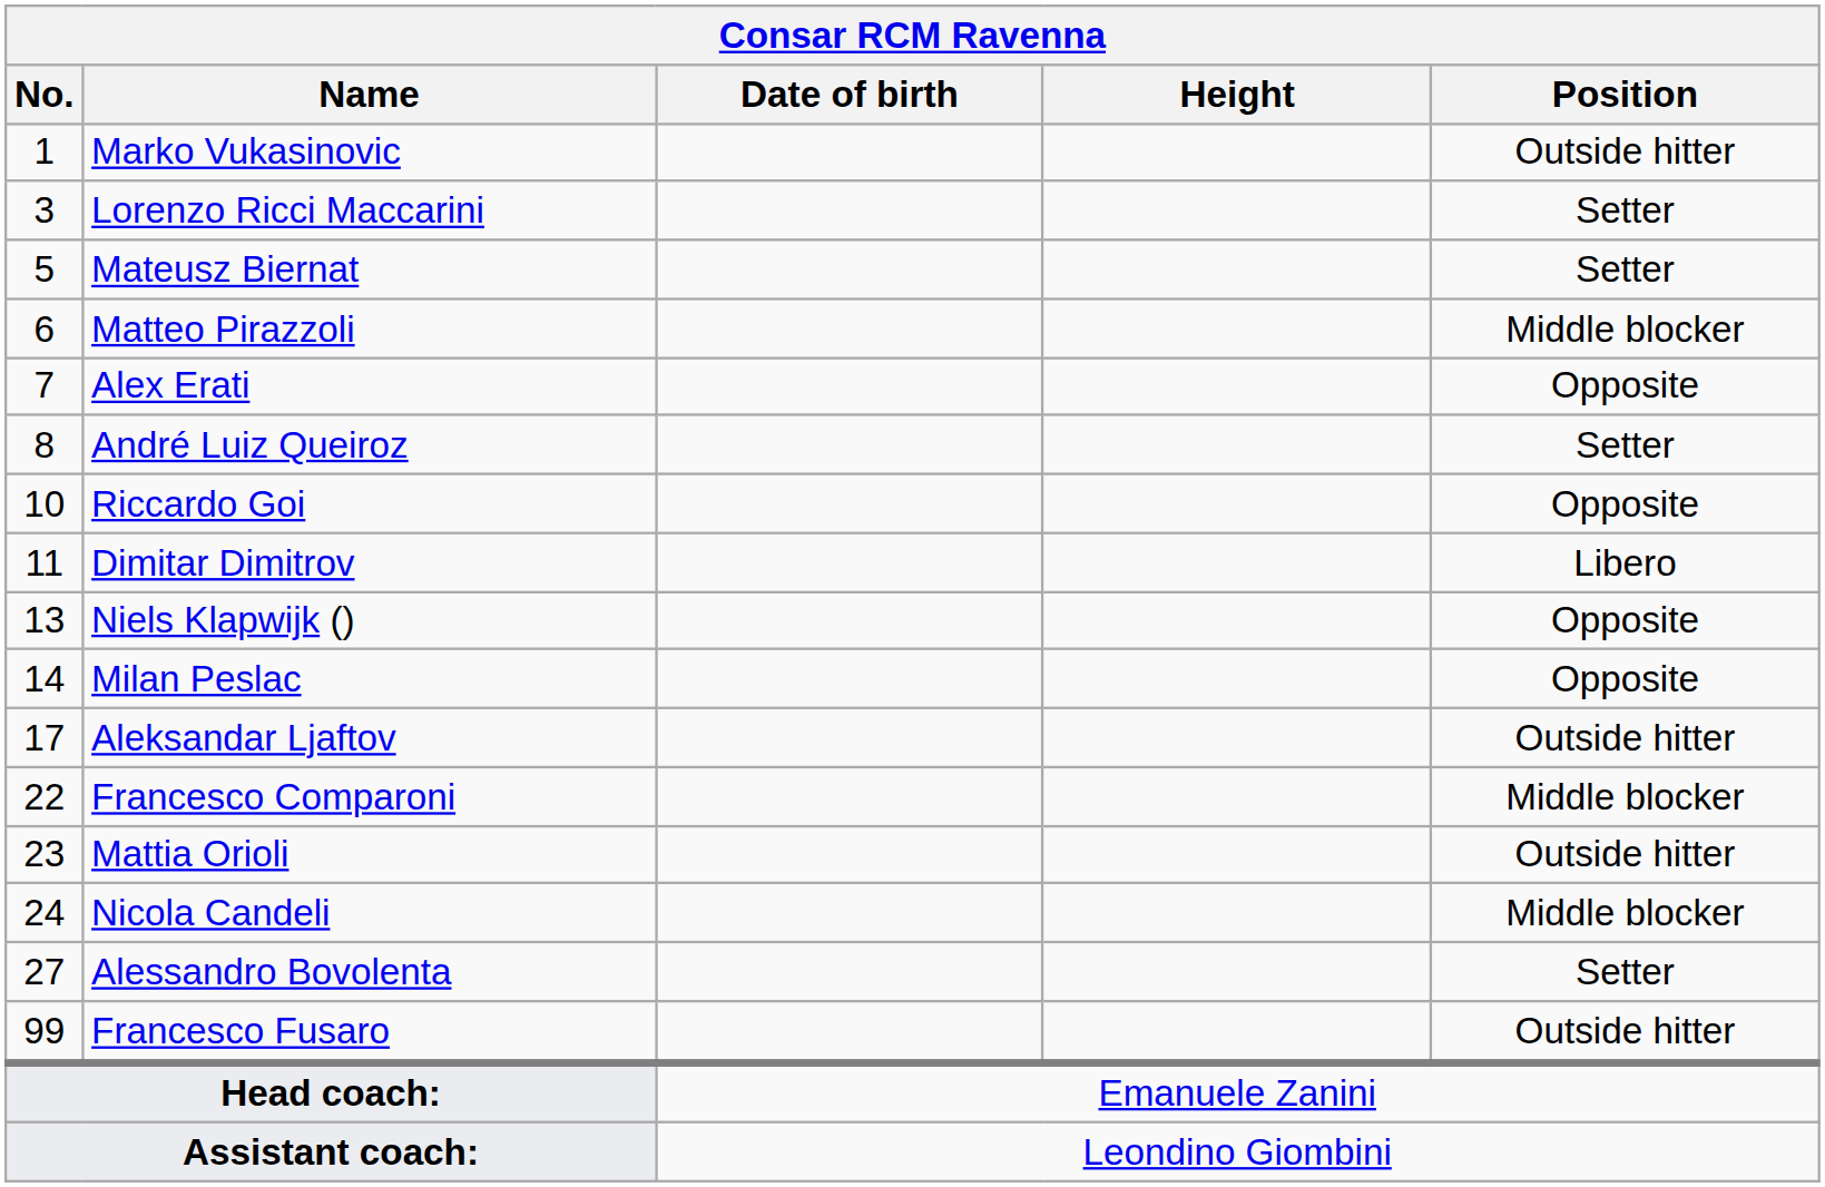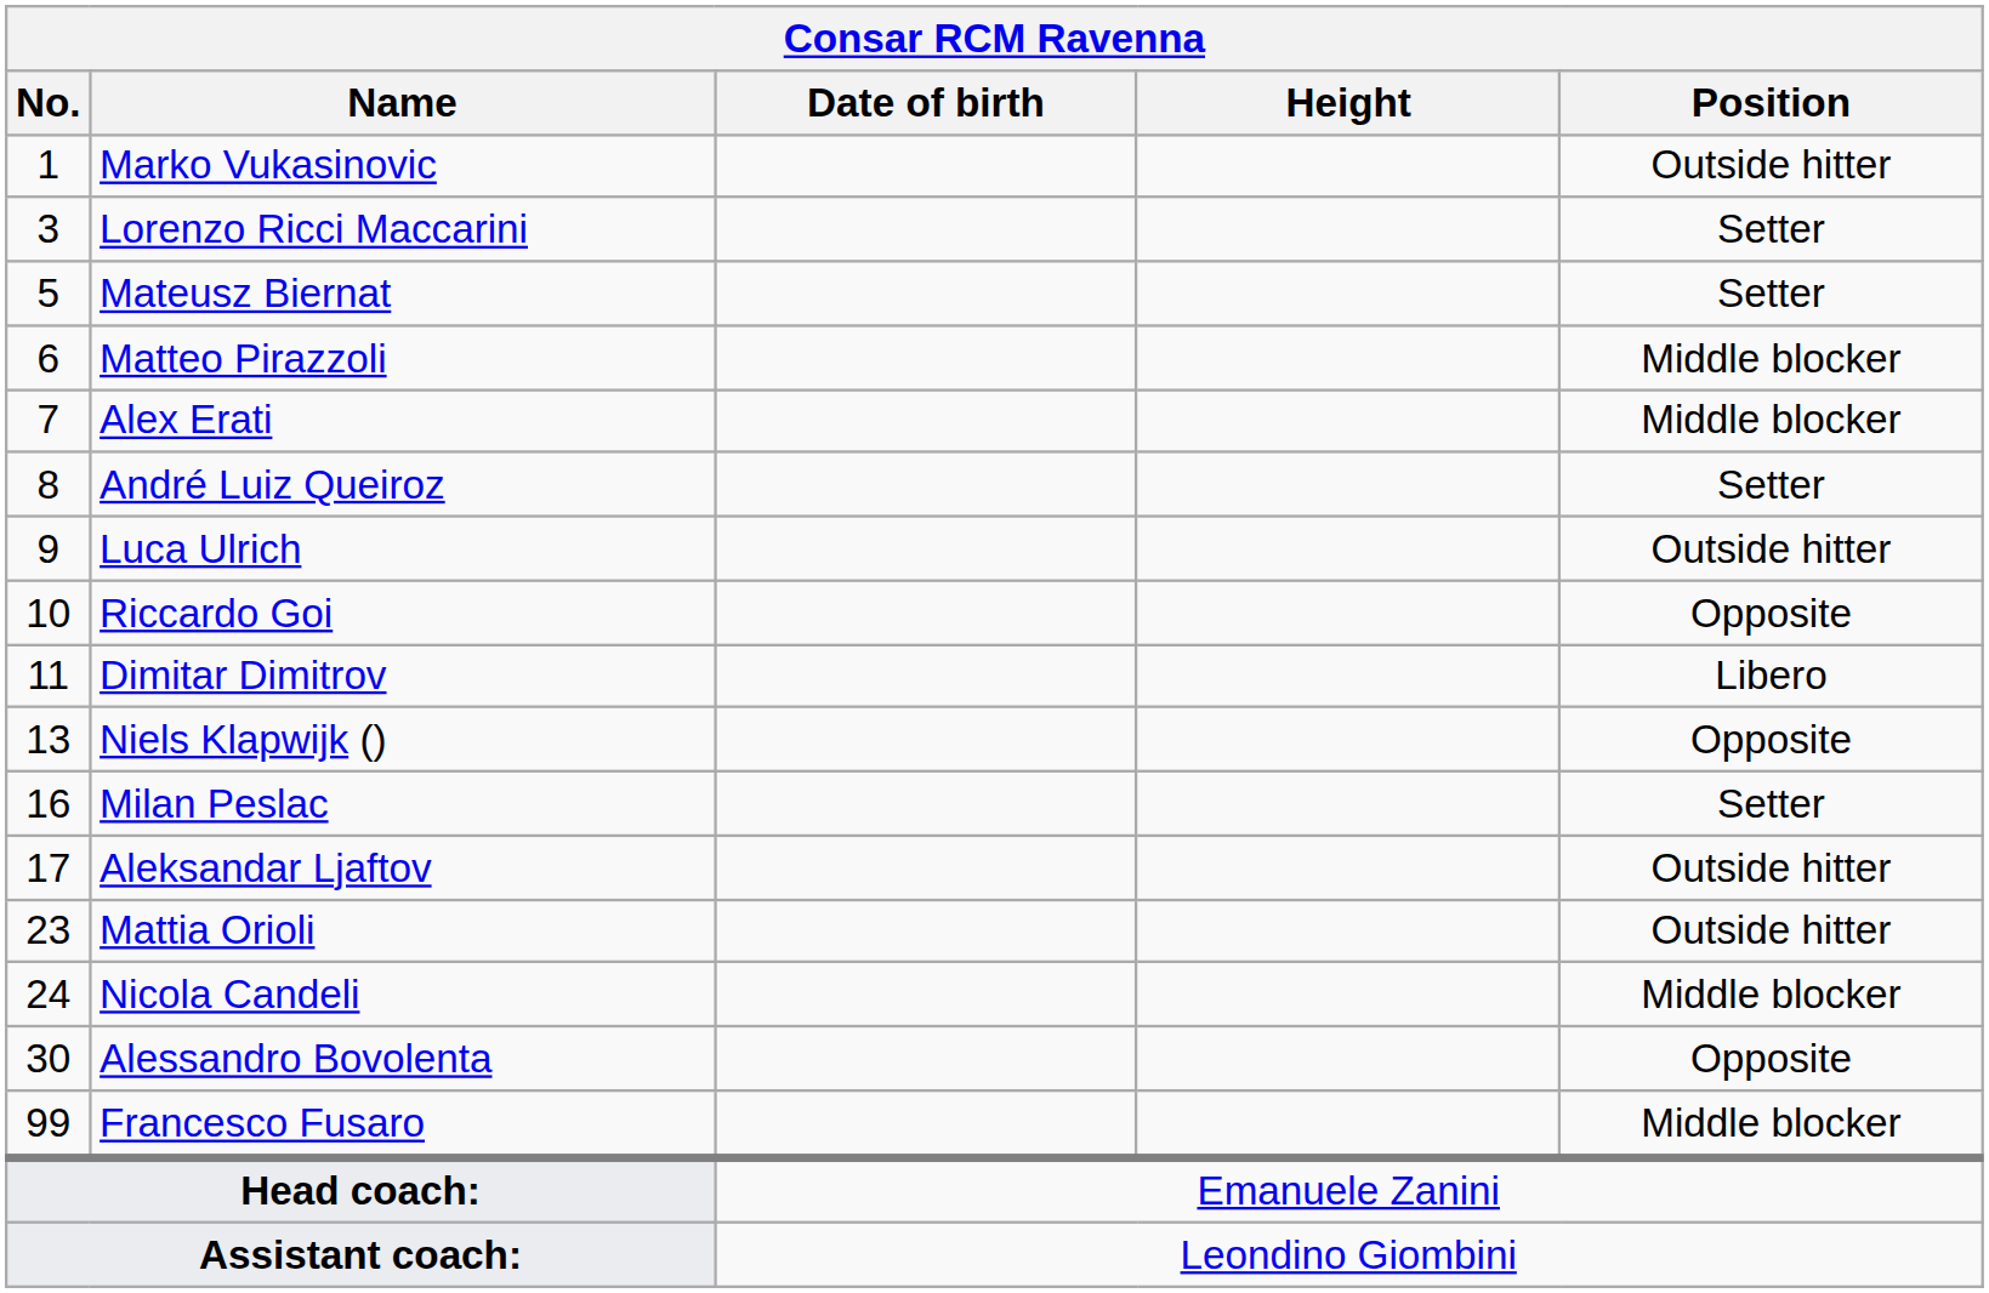 <table class="wikitable collapsible collapsed" style="font-size:90%; text-align:center">
 <tr>
 <th colspan=5 style="width:30em"><a href='#'>Consar RCM Ravenna</a></th>
 </tr>
 <tr>
 <th>No.</th>
 <th style="width:15em">Name</th>
 <th style="width:10em">Date of birth</th>
 <th style="width:10em">Height</th>
 <th style="width:10em">Position</th>
 </tr>
 <tr>
 <td>1</td>
 <td align=left> <a href='#'>Marko Vukasinovic</a></td>
 <td align=right></td>
 <td></td>
 <td>Outside hitter</td>
 </tr>
 <tr>
 <td>3</td>
 <td align=left> <a href='#'>Lorenzo Ricci Maccarini</a></td>
 <td align=right></td>
 <td></td>
 <td>Setter</td>
 </tr>
 <tr>
 <td>5</td>
 <td align=left> <a href='#'>Mateusz Biernat</a></td>
 <td align=right></td>
 <td></td>
 <td>Setter</td>
 </tr>
 <tr>
 <td>6</td>
 <td align=left> <a href='#'>Matteo Pirazzoli</a></td>
 <td align=right></td>
 <td></td>
 <td>Middle blocker</td>
 </tr>
 <tr>
 <td>7</td>
 <td align=left> <a href='#'>Alex Erati</a></td>
 <td align=right></td>
 <td></td>
-<td>Opposite</td>
+<td>Middle blocker</td>
 </tr>
 <tr>
 <td>8</td>
 <td align=left> <a href='#'>André Luiz Queiroz</a></td>
 <td align=right></td>
 <td></td>
 <td>Setter</td>
+</tr>
+<tr>
+<td>9</td>
+<td align=left> <a href='#'>Luca Ulrich</a></td>
+<td align=right></td>
+<td></td>
+<td>Outside hitter</td>
 </tr>
 <tr>
 <td>10</td>
 <td align=left> <a href='#'>Riccardo Goi</a></td>
 <td align=right></td>
 <td></td>
 <td>Opposite</td>
 </tr>
 <tr>
 <td>11</td>
 <td align=left> <a href='#'>Dimitar Dimitrov</a></td>
 <td align=right></td>
 <td></td>
 <td>Libero</td>
 </tr>
 <tr>
 <td>13</td>
 <td align=left> <a href='#'>Niels Klapwijk</a> ()</td>
 <td align=right></td>
 <td></td>
 <td>Opposite</td>
 </tr>
 <tr>
-<td>14</td>
+<td>16</td>
 <td align=left> <a href='#'>Milan Peslac</a></td>
 <td align=right></td>
 <td></td>
-<td>Opposite</td>
+<td>Setter</td>
 </tr>
 <tr>
 <td>17</td>
 <td align=left> <a href='#'>Aleksandar Ljaftov</a></td>
 <td align=right></td>
 <td></td>
 <td>Outside hitter</td>
-</tr>
-<tr>
-<td>22</td>
-<td align=left> <a href='#'>Francesco Comparoni</a></td>
-<td align=right></td>
-<td></td>
-<td>Middle blocker</td>
 </tr>
 <tr>
 <td>23</td>
 <td align=left> <a href='#'>Mattia Orioli</a></td>
 <td align=right></td>
 <td></td>
 <td>Outside hitter</td>
 </tr>
 <tr>
 <td>24</td>
 <td align=left> <a href='#'>Nicola Candeli</a></td>
 <td align=right></td>
 <td></td>
 <td>Middle blocker</td>
 </tr>
 <tr>
-<td>27</td>
+<td>30</td>
 <td align=left> <a href='#'>Alessandro Bovolenta</a></td>
 <td align=right></td>
 <td></td>
-<td>Setter</td>
+<td>Opposite</td>
 </tr>
 <tr>
 <td>99</td>
 <td align=left> <a href='#'>Francesco Fusaro</a></td>
 <td align=right></td>
 <td></td>
-<td>Outside hitter</td>
+<td>Middle blocker</td>
 </tr>
 <tr style="border-top: 3px solid grey">
 <td colspan=2 style="background:#EAECF0"><strong>Head coach:</strong></td>
 <td colspan=3> <a href='#'>Emanuele Zanini</a></td>
 </tr>
 <tr>
 <td colspan=2 style="background:#EAECF0"><strong>Assistant coach:</strong></td>
 <td colspan=3> <a href='#'>Leondino Giombini</a></td>
 </tr>
 </table>
